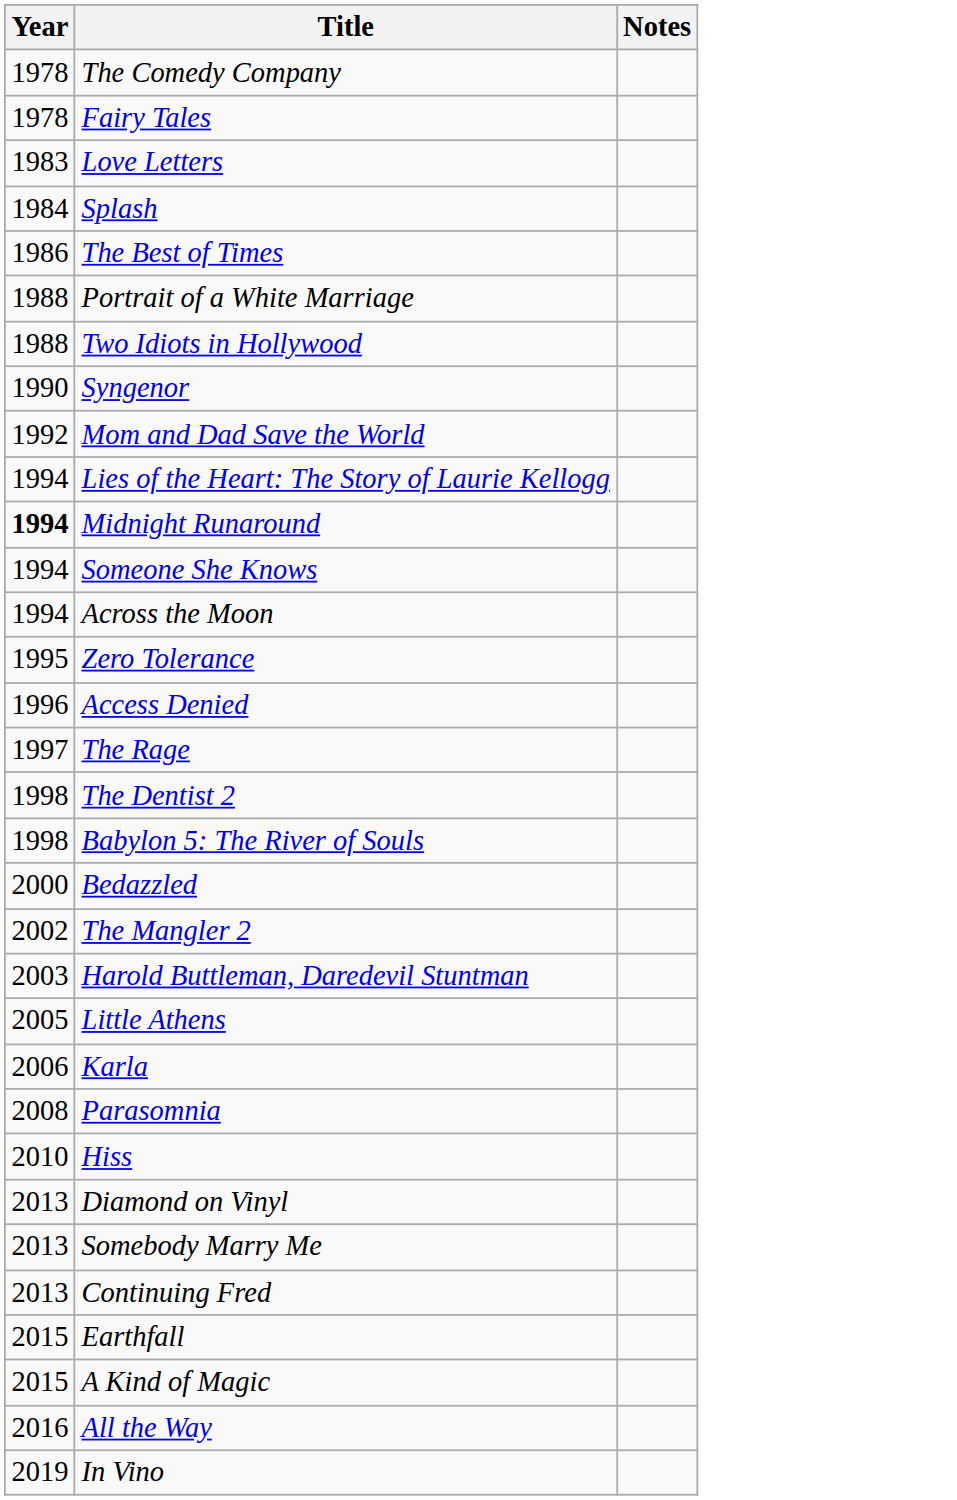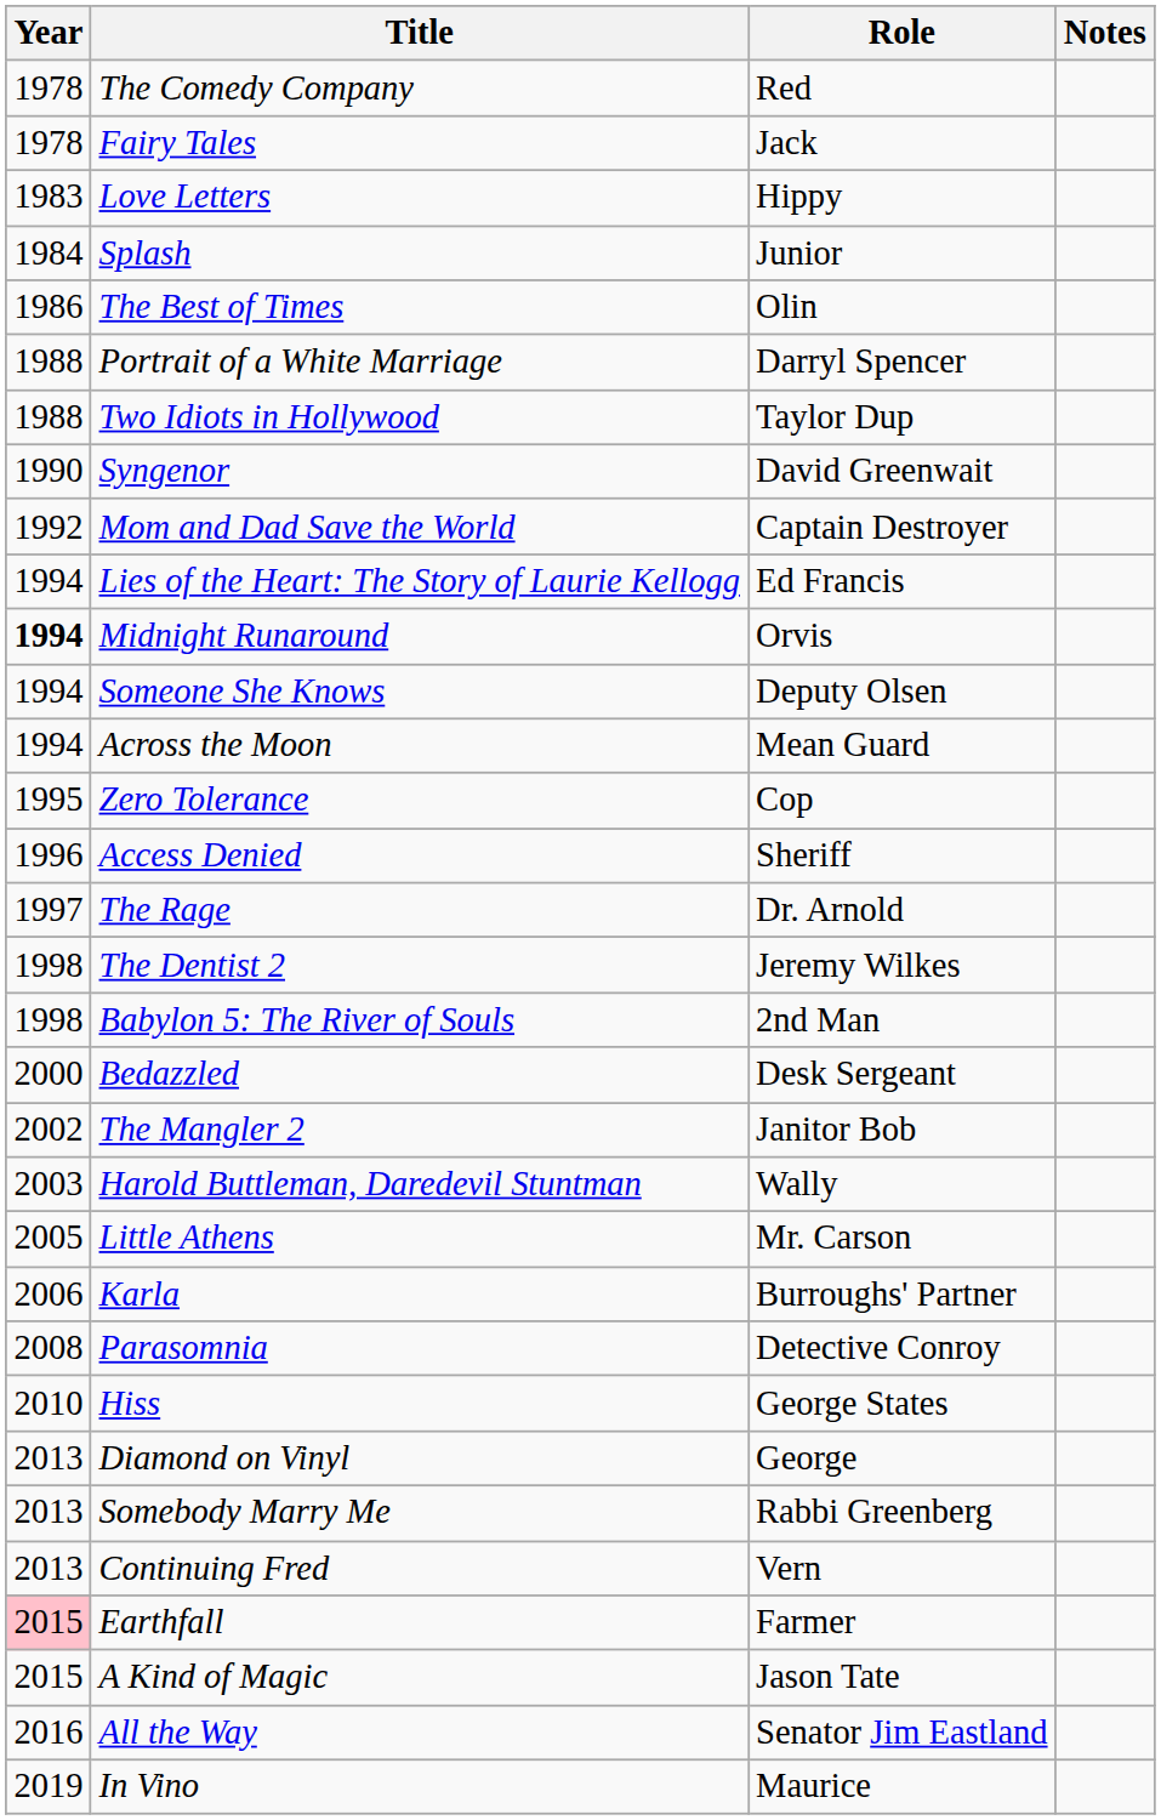 <table class="wikitable sortable">
 <tr>
 <th>Year</th>
 <th>Title</th>
+<th>Role</th>
 <th>Notes</th>
 </tr>
 <tr>
 <td>1978</td>
 <td><em>The Comedy Company</em></td>
+<td>Red</td>
 <td></td>
 </tr>
 <tr>
 <td>1978</td>
 <td><em><a href='#'>Fairy Tales</a></em></td>
+<td>Jack</td>
 <td></td>
 </tr>
 <tr>
 <td>1983</td>
 <td><em><a href='#'>Love Letters</a></em></td>
+<td>Hippy</td>
 <td></td>
 </tr>
 <tr>
 <td>1984</td>
 <td><em><a href='#'>Splash</a></em></td>
+<td>Junior</td>
 <td></td>
 </tr>
 <tr>
 <td>1986</td>
 <td><em><a href='#'>The Best of Times</a></em></td>
+<td>Olin</td>
 <td></td>
 </tr>
 <tr>
 <td>1988</td>
 <td><em>Portrait of a White Marriage</em></td>
+<td>Darryl Spencer</td>
 <td></td>
 </tr>
 <tr>
 <td>1988</td>
 <td><em><a href='#'>Two Idiots in Hollywood</a></em></td>
+<td>Taylor Dup</td>
 <td></td>
 </tr>
 <tr>
 <td>1990</td>
 <td><em><a href='#'>Syngenor</a></em></td>
+<td>David Greenwait</td>
 <td></td>
 </tr>
 <tr>
 <td>1992</td>
 <td><em><a href='#'>Mom and Dad Save the World</a></em></td>
+<td>Captain Destroyer</td>
 <td></td>
 </tr>
 <tr>
 <td>1994</td>
 <td><em><a href='#'>Lies of the Heart: The Story of Laurie Kellogg</a></em></td>
+<td>Ed Francis</td>
 <td></td>
 </tr>
 <tr>
 <td><strong>1994</strong></td>
 <td><em><a href='#'>Midnight Runaround</a></em></td>
+<td>Orvis</td>
 <td></td>
 </tr>
 <tr>
 <td>1994</td>
 <td><em><a href='#'>Someone She Knows</a></em></td>
+<td>Deputy Olsen</td>
 <td></td>
 </tr>
 <tr>
 <td>1994</td>
 <td><em>Across the Moon</em></td>
+<td>Mean Guard</td>
 <td></td>
 </tr>
 <tr>
 <td>1995</td>
 <td><em><a href='#'>Zero Tolerance</a></em></td>
+<td>Cop</td>
 <td></td>
 </tr>
 <tr>
 <td>1996</td>
 <td><em><a href='#'>Access Denied</a></em></td>
+<td>Sheriff</td>
 <td></td>
 </tr>
 <tr>
 <td>1997</td>
 <td><em><a href='#'>The Rage</a></em></td>
+<td>Dr. Arnold</td>
 <td></td>
 </tr>
 <tr>
 <td>1998</td>
 <td><em><a href='#'>The Dentist 2</a></em></td>
+<td>Jeremy Wilkes</td>
 <td></td>
 </tr>
 <tr>
 <td>1998</td>
 <td><em><a href='#'>Babylon 5: The River of Souls</a></em></td>
+<td>2nd Man</td>
 <td></td>
 </tr>
 <tr>
 <td>2000</td>
 <td><em><a href='#'>Bedazzled</a></em></td>
+<td>Desk Sergeant</td>
 <td></td>
 </tr>
 <tr>
 <td>2002</td>
 <td><em><a href='#'>The Mangler 2</a></em></td>
+<td>Janitor Bob</td>
 <td></td>
 </tr>
 <tr>
 <td>2003</td>
 <td><em><a href='#'>Harold Buttleman, Daredevil Stuntman</a></em></td>
+<td>Wally</td>
 <td></td>
 </tr>
 <tr>
 <td>2005</td>
 <td><em><a href='#'>Little Athens</a></em></td>
+<td>Mr. Carson</td>
 <td></td>
 </tr>
 <tr>
 <td>2006</td>
 <td><em><a href='#'>Karla</a></em></td>
+<td>Burroughs' Partner</td>
 <td></td>
 </tr>
 <tr>
 <td>2008</td>
 <td><em><a href='#'>Parasomnia</a></em></td>
+<td>Detective Conroy</td>
 <td></td>
 </tr>
 <tr>
 <td>2010</td>
 <td><em><a href='#'>Hiss</a></em></td>
+<td>George States</td>
 <td></td>
 </tr>
 <tr>
 <td>2013</td>
 <td><em>Diamond on Vinyl</em></td>
+<td>George</td>
 <td></td>
 </tr>
 <tr>
 <td>2013</td>
 <td><em>Somebody Marry Me</em></td>
+<td>Rabbi Greenberg</td>
 <td></td>
 </tr>
 <tr>
 <td>2013</td>
 <td><em>Continuing Fred</em></td>
+<td>Vern</td>
 <td></td>
 </tr>
 <tr>
-<td>2015</td>
+<td style="background: pink;">2015</td>
 <td><em>Earthfall</em></td>
+<td>Farmer</td>
 <td></td>
 </tr>
 <tr>
 <td>2015</td>
 <td><em>A Kind of Magic</em></td>
+<td>Jason Tate</td>
 <td></td>
 </tr>
 <tr>
 <td>2016</td>
 <td><em><a href='#'>All the Way</a></em></td>
+<td>Senator <a href='#'>Jim Eastland</a></td>
 <td></td>
 </tr>
 <tr>
 <td>2019</td>
 <td><em>In Vino</em></td>
+<td>Maurice</td>
 <td></td>
 </tr>
 </table>
